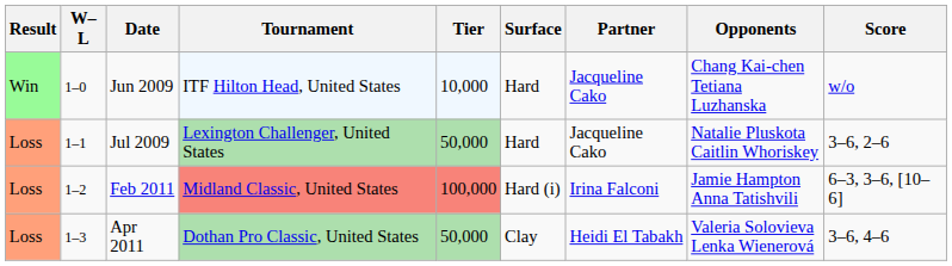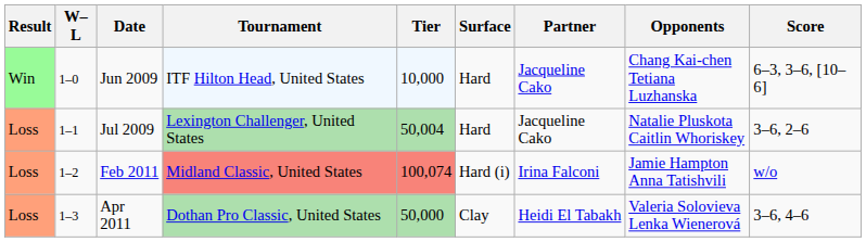 <table class="sortable wikitable">
 <tr>
 <th>Result</th>
 <th class="unsortable">W–L</th>
 <th>Date</th>
 <th>Tournament</th>
 <th>Tier</th>
 <th>Surface</th>
 <th>Partner</th>
 <th>Opponents</th>
 <th class="unsortable">Score</th>
 </tr>
 <tr>
 <td style="background:#98fb98;">Win</td>
 <td><small>1–0</small></td>
 <td>Jun 2009</td>
 <td style="background:#f0f8ff;">ITF <a href='#'>Hilton Head</a>, United States</td>
 <td style="background:#f0f8ff;">10,000</td>
 <td>Hard</td>
 <td> <a href='#'>Jacqueline Cako</a></td>
 <td> <a href='#'>Chang Kai-chen</a> <br>  <a href='#'>Tetiana Luzhanska</a></td>
-<td><a href='#'>w/o</a></td>
+<td>6–3, 3–6, [10–6]</td>
 </tr>
 <tr>
 <td style="background:#ffa07a;">Loss</td>
 <td><small>1–1</small></td>
 <td>Jul 2009</td>
 <td style="background:#addfad;"><a href='#'>Lexington Challenger</a>, United States</td>
-<td style="background:#addfad;">50,000</td>
+<td style="background:#addfad;">50,004</td>
 <td>Hard</td>
 <td> Jacqueline Cako</td>
 <td> <a href='#'>Natalie Pluskota</a> <br>  <a href='#'>Caitlin Whoriskey</a></td>
 <td>3–6, 2–6</td>
 </tr>
 <tr>
 <td style="background:#ffa07a;">Loss</td>
 <td><small>1–2</small></td>
 <td><a href='#'>Feb 2011</a></td>
 <td style="background:#f88379;"><a href='#'>Midland Classic</a>, United States</td>
-<td style="background:#f88379;">100,000</td>
+<td style="background:#f88379;">100,074</td>
 <td>Hard (i)</td>
 <td> <a href='#'>Irina Falconi</a></td>
 <td> <a href='#'>Jamie Hampton</a> <br>  <a href='#'>Anna Tatishvili</a></td>
-<td>6–3, 3–6, [10–6]</td>
+<td><a href='#'>w/o</a></td>
 </tr>
 <tr>
 <td style="background:#ffa07a;">Loss</td>
 <td><small>1–3</small></td>
 <td>Apr 2011</td>
 <td style="background:#addfad;"><a href='#'>Dothan Pro Classic</a>, United States</td>
 <td style="background:#addfad;">50,000</td>
 <td>Clay</td>
 <td> <a href='#'>Heidi El Tabakh</a></td>
 <td> <a href='#'>Valeria Solovieva</a> <br>  <a href='#'>Lenka Wienerová</a></td>
 <td>3–6, 4–6</td>
 </tr>
 </table>
